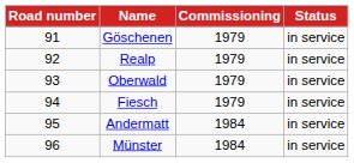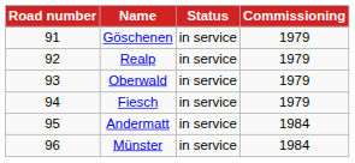 <table class="wikitable">
 <tr bgcolor="#D22222" align="center" span style="color:#ffffff">
 <td><strong>Road number</strong></td>
 <td><strong>Name</strong></td>
+<td><strong>Status</strong></td>
 <td><strong>Commissioning</strong></td>
-<td><strong>Status</strong></td>
 </tr>
 <tr align="center">
 <td>91</td>
 <td><a href='#'>Göschenen</a></td>
+<td>in service</td>
 <td>1979</td>
-<td>in service</td>
 </tr>
 <tr align="center">
 <td>92</td>
 <td><a href='#'>Realp</a></td>
+<td>in service</td>
 <td>1979</td>
-<td>in service</td>
 </tr>
 <tr align="center">
 <td>93</td>
 <td><a href='#'>Oberwald</a></td>
+<td>in service</td>
 <td>1979</td>
-<td>in service</td>
 </tr>
 <tr align="center">
 <td>94</td>
 <td><a href='#'>Fiesch</a></td>
+<td>in service</td>
 <td>1979</td>
-<td>in service</td>
 </tr>
 <tr align="center">
 <td>95</td>
 <td><a href='#'>Andermatt</a></td>
+<td>in service</td>
 <td>1984</td>
-<td>in service</td>
 </tr>
 <tr align="center">
 <td>96</td>
 <td><a href='#'>Münster</a></td>
+<td>in service</td>
 <td>1984</td>
-<td>in service</td>
 </tr>
 </table>
